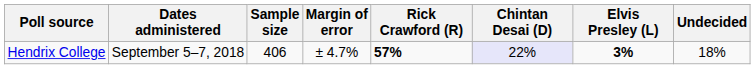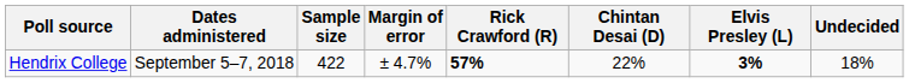 <table class="wikitable">
 <tr>
 <th>Poll source</th>
 <th>Dates<br>administered</th>
 <th>Sample<br>size</th>
 <th>Margin of<br>error</th>
 <th style="width:110px;">Rick<br>Crawford (R)</th>
 <th style="width:110px;">Chintan<br>Desai (D)</th>
 <th style="width:110px;">Elvis<br>Presley (L)</th>
 <th>Undecided</th>
 </tr>
 <tr>
 <td><a href='#'>Hendrix College</a></td>
 <td align=center>September 5–7, 2018</td>
-<td align=center>406</td>
+<td align=center>422</td>
 <td align=center>± 4.7%</td>
 <td><strong>57%</strong></td>
-<td align=center style="background: lavender;">22%</td>
+<td align=center>22%</td>
 <td align=center><strong>3%</strong></td>
 <td align=center>18%</td>
 </tr>
 </table>
